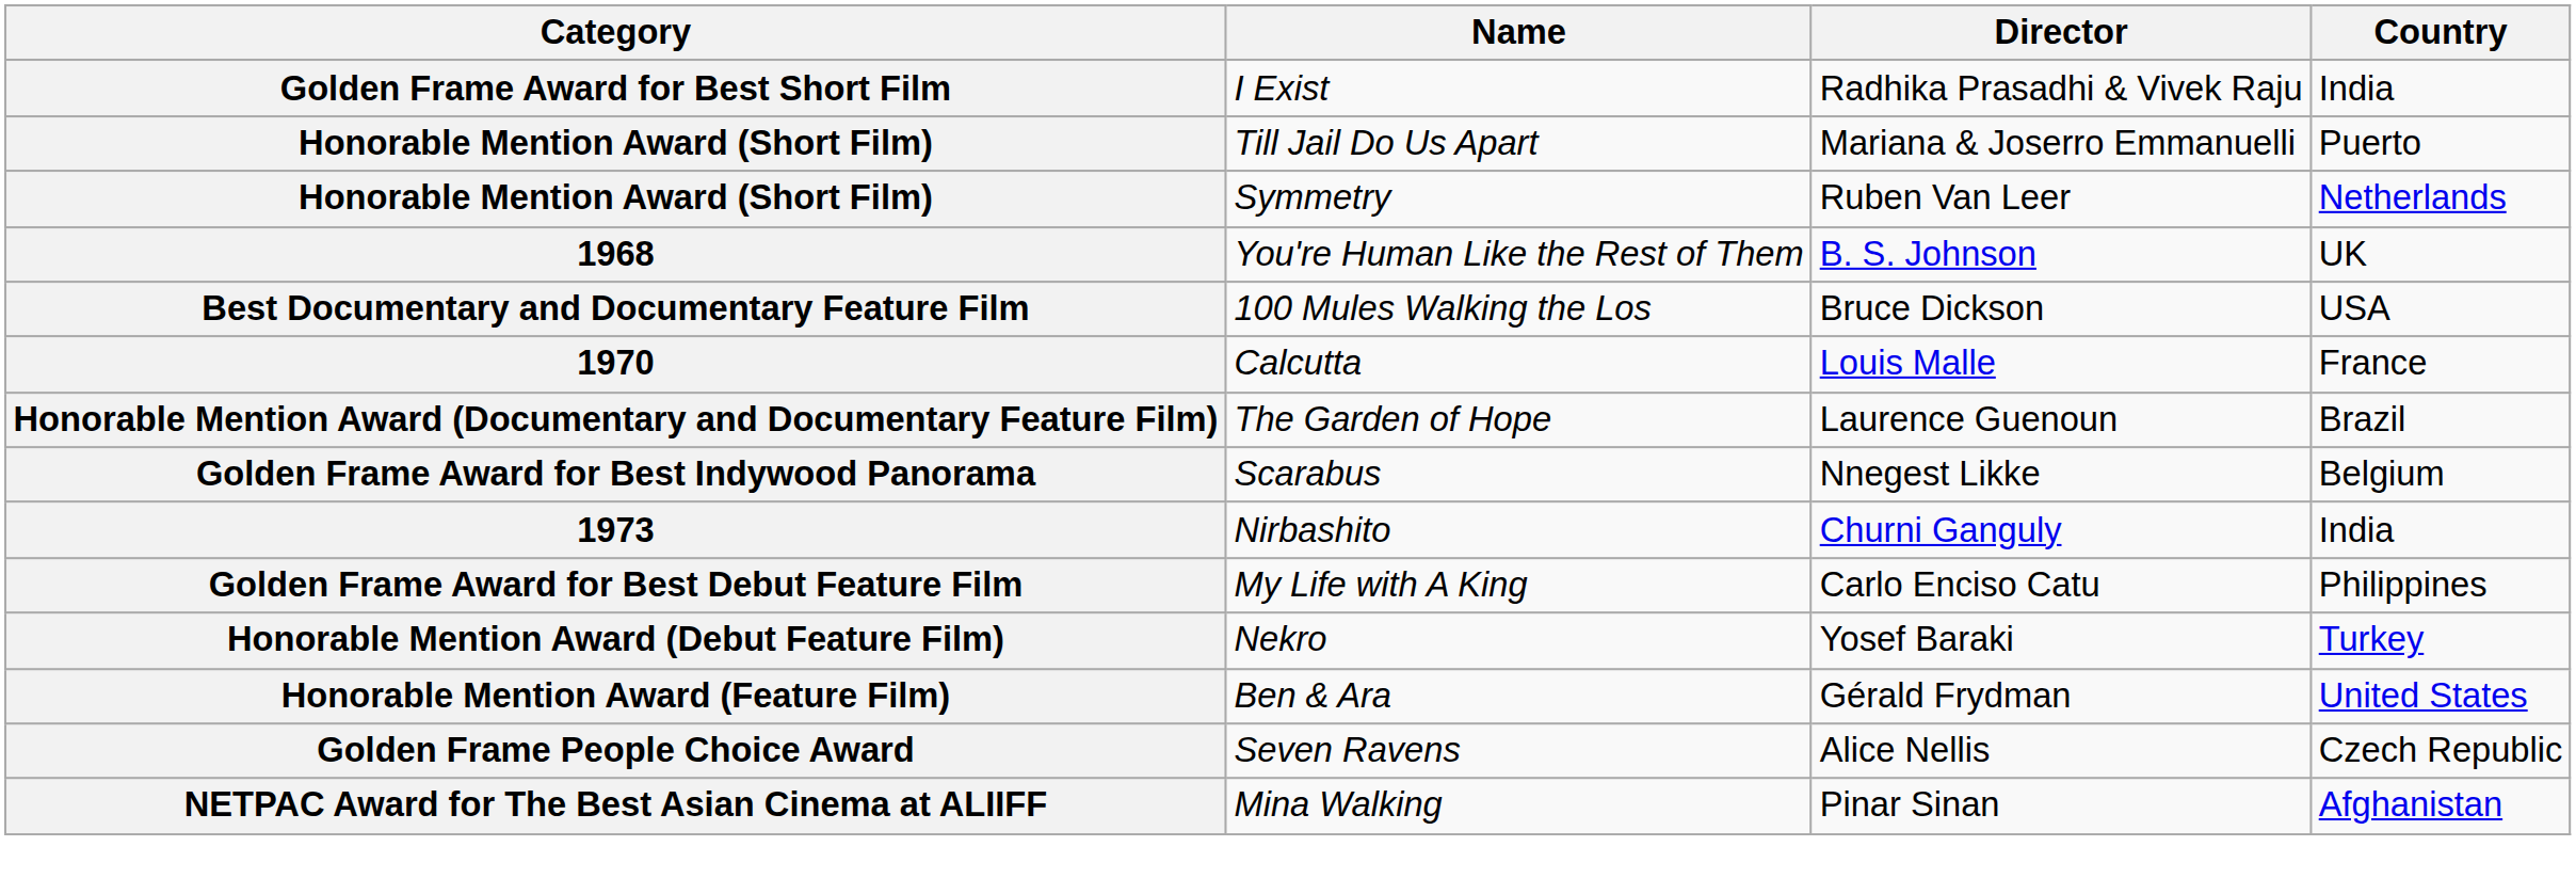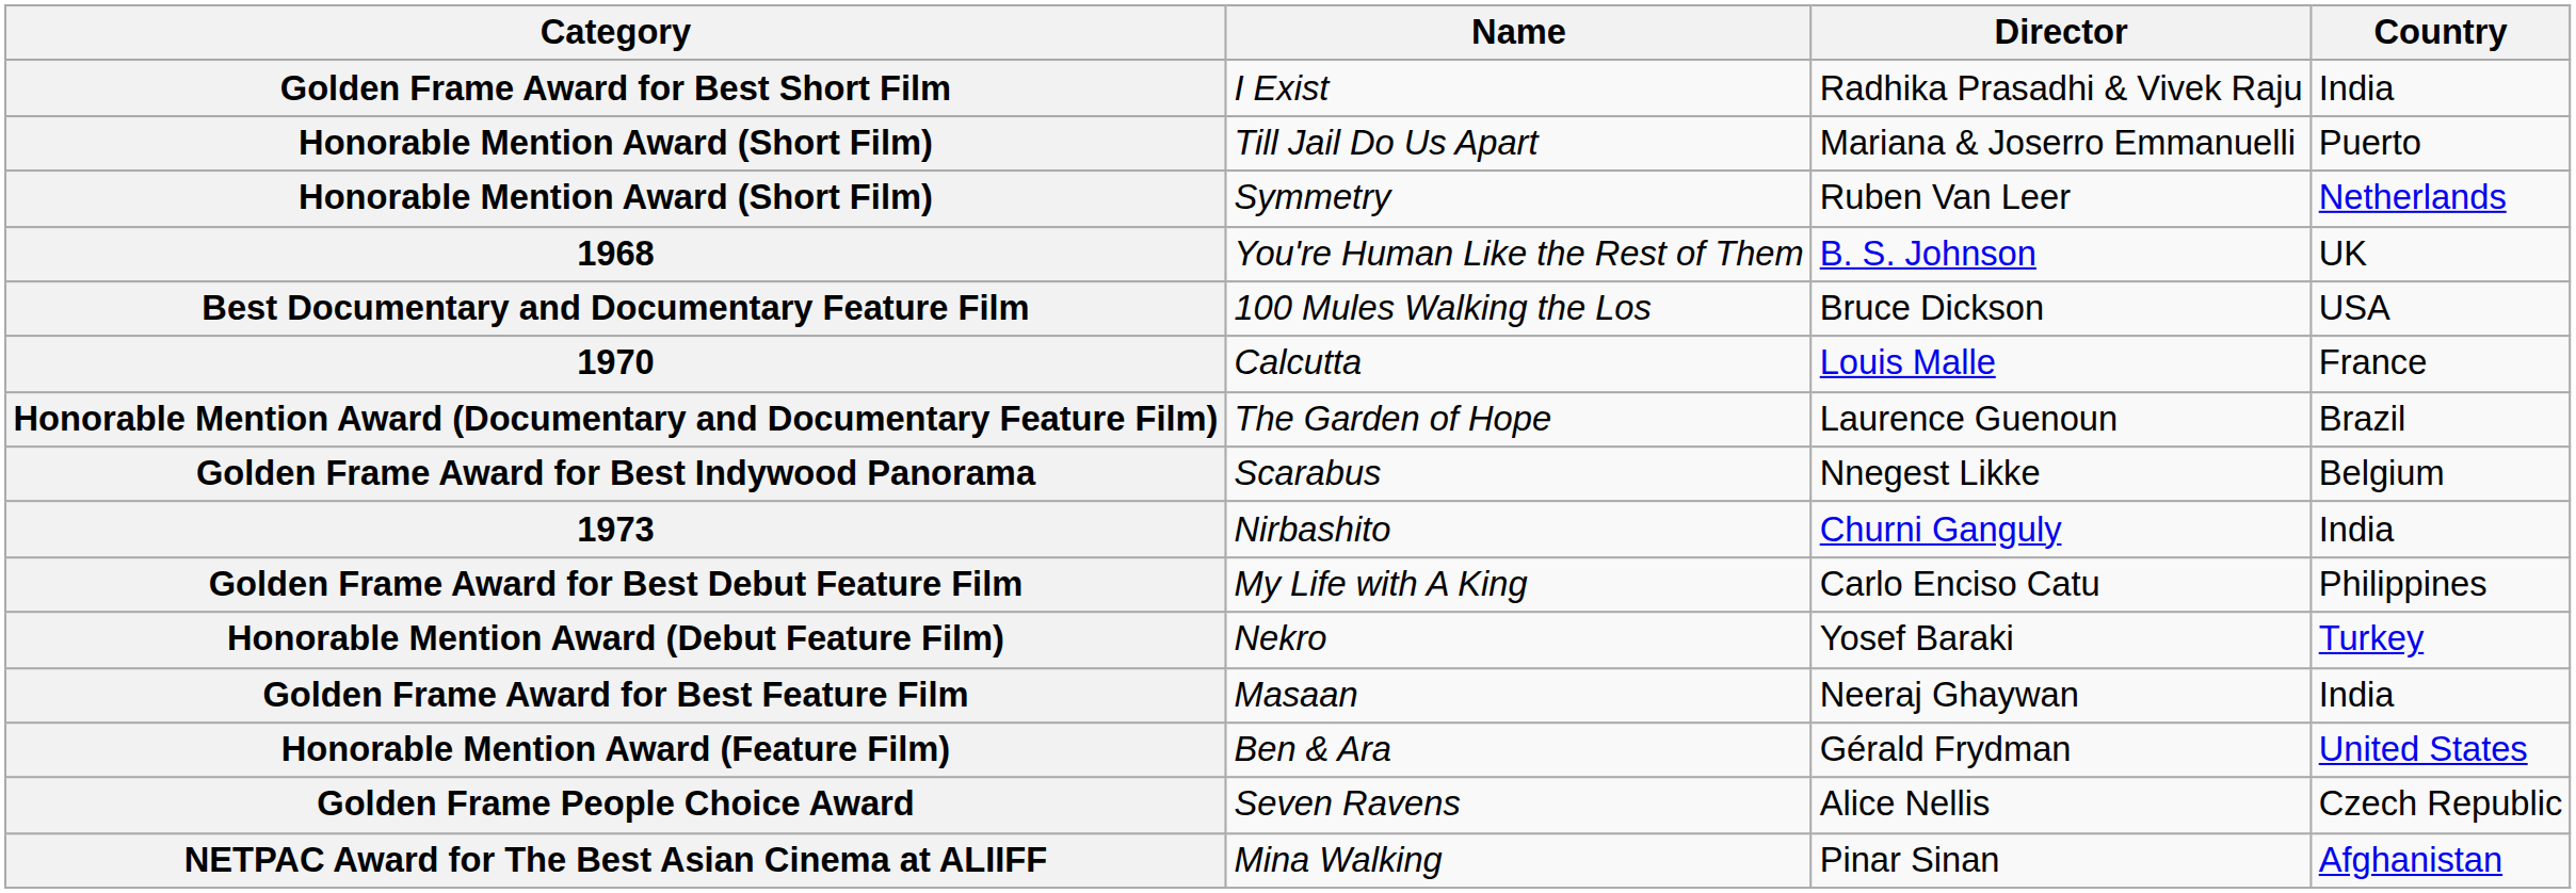 <table class="wikitable sortable">
 <tr>
 <th scope="col">Category</th>
 <th scope="col">Name</th>
 <th scope="col">Director</th>
 <th scope="col">Country</th>
 </tr>
 <tr>
 <th scope="row">Golden Frame Award for Best Short Film</th>
 <td><em>I Exist</em></td>
 <td>Radhika Prasadhi & Vivek Raju</td>
 <td>India</td>
 </tr>
 <tr>
 <th scope="row">Honorable Mention Award (Short Film)</th>
 <td><em>Till Jail Do Us Apart</em></td>
 <td>Mariana & Joserro Emmanuelli</td>
 <td>Puerto</td>
 </tr>
 <tr>
 <th scope="row">Honorable Mention Award (Short Film)</th>
 <td><em>Symmetry</em></td>
 <td>Ruben Van Leer</td>
 <td><a href='#'>Netherlands</a></td>
 </tr>
 <tr>
 <th scope="row">1968</th>
 <td><em>You're Human Like the Rest of Them</em></td>
 <td><a href='#'>B. S. Johnson</a></td>
 <td>UK</td>
 </tr>
 <tr>
 <th scope="row">Best Documentary and Documentary Feature Film</th>
 <td><em>100 Mules Walking the Los</em></td>
 <td>Bruce Dickson</td>
 <td>USA</td>
 </tr>
 <tr>
 <th scope="row">1970</th>
 <td><em>Calcutta</em></td>
 <td><a href='#'>Louis Malle</a></td>
 <td>France</td>
 </tr>
 <tr>
 <th scope="row">Honorable Mention Award (Documentary and Documentary Feature Film)</th>
 <td><em>The Garden of Hope</em></td>
 <td>Laurence Guenoun</td>
 <td>Brazil</td>
 </tr>
 <tr>
 <th scope="row">Golden Frame Award for Best Indywood Panorama</th>
 <td><em>Scarabus</em></td>
 <td>Nnegest Likke</td>
 <td>Belgium</td>
 </tr>
 <tr>
 <th scope="row">1973</th>
 <td><em>Nirbashito</em></td>
 <td><a href='#'>Churni Ganguly</a></td>
 <td>India</td>
 </tr>
 <tr>
 <th scope="row">Golden Frame Award for Best Debut Feature Film</th>
 <td><em>My Life with A King</em></td>
 <td>Carlo Enciso Catu</td>
 <td>Philippines</td>
 </tr>
 <tr>
 <th scope="row">Honorable Mention Award (Debut Feature Film)</th>
 <td><em>Nekro</em></td>
 <td>Yosef Baraki</td>
 <td><a href='#'>Turkey</a></td>
 </tr>
 <tr>
+<th scope="row">Golden Frame Award for Best Feature Film</th>
+<td><em>Masaan</em></td>
+<td>Neeraj Ghaywan</td>
+<td>India</td>
+</tr>
+<tr>
 <th scope="row">Honorable Mention Award (Feature Film)</th>
 <td><em>Ben & Ara</em></td>
 <td>Gérald Frydman</td>
 <td><a href='#'>United States</a></td>
 </tr>
 <tr>
 <th scope="row">Golden Frame People Choice Award</th>
 <td><em>Seven Ravens</em></td>
 <td>Alice Nellis</td>
 <td>Czech Republic</td>
 </tr>
 <tr>
 <th scope="row">NETPAC Award for The Best Asian Cinema at ALIIFF</th>
 <td><em>Mina Walking</em></td>
 <td>Pinar Sinan</td>
 <td><a href='#'>Afghanistan</a></td>
 </tr>
 <tr>
 </tr>
 </table>
